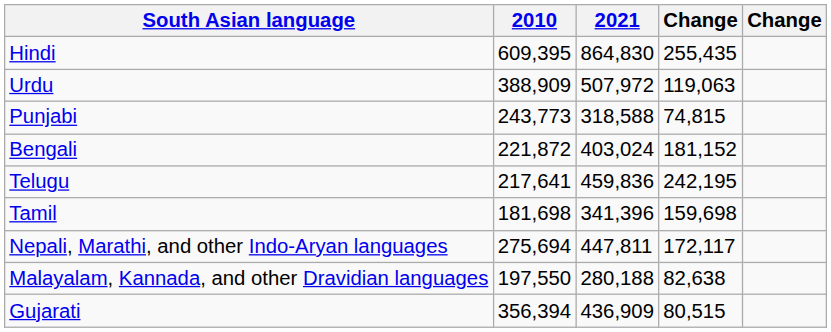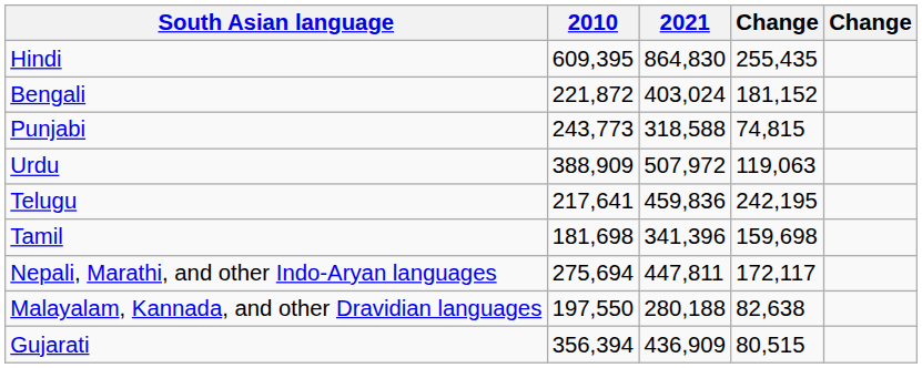 <table class="wikitable collapsible sortable">
 <tr>
 <th rowspan="2"><a href='#'>South Asian language</a></th>
 <th rowspan="2"><a href='#'>2010</a></th>
 <th rowspan="2"><a href='#'>2021</a></th>
 <th rowspan="2">Change</th>
 <th rowspan="2"> Change</th>
 </tr>
 <tr>
 </tr>
 <tr>
 <td><a href='#'>Hindi</a></td>
 <td>609,395</td>
 <td>864,830</td>
 <td>255,435</td>
 <td></td>
 </tr>
 <tr>
-<td><a href='#'>Urdu</a></td>
-<td>388,909</td>
-<td>507,972</td>
-<td>119,063</td>
+<td><a href='#'>Bengali</a></td>
+<td>221,872</td>
+<td>403,024</td>
+<td>181,152</td>
 <td></td>
 </tr>
 <tr>
 <td><a href='#'>Punjabi</a></td>
 <td>243,773</td>
 <td>318,588</td>
 <td>74,815</td>
 <td></td>
 </tr>
 <tr>
-<td><a href='#'>Bengali</a></td>
-<td>221,872</td>
-<td>403,024</td>
-<td>181,152</td>
+<td><a href='#'>Urdu</a></td>
+<td>388,909</td>
+<td>507,972</td>
+<td>119,063</td>
 <td></td>
 </tr>
 <tr>
 <td><a href='#'>Telugu</a></td>
 <td>217,641</td>
 <td>459,836</td>
 <td>242,195</td>
 <td></td>
 </tr>
 <tr>
 <td><a href='#'>Tamil</a></td>
 <td>181,698</td>
 <td>341,396</td>
 <td>159,698</td>
 <td></td>
 </tr>
 <tr>
 <td><a href='#'>Nepali</a>, <a href='#'>Marathi</a>, and other <a href='#'>Indo-Aryan languages</a></td>
 <td>275,694</td>
 <td>447,811</td>
 <td>172,117</td>
 <td></td>
 </tr>
 <tr>
 <td><a href='#'>Malayalam</a>, <a href='#'>Kannada</a>, and other <a href='#'>Dravidian languages</a></td>
 <td>197,550</td>
 <td>280,188</td>
 <td>82,638</td>
 <td></td>
 </tr>
 <tr>
 <td><a href='#'>Gujarati</a></td>
 <td>356,394</td>
 <td>436,909</td>
 <td>80,515</td>
 <td></td>
 </tr>
 </table>
